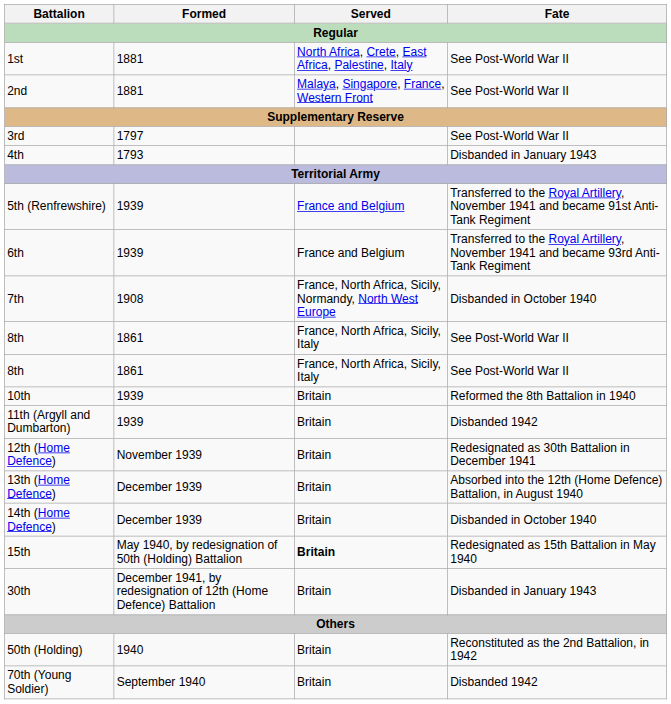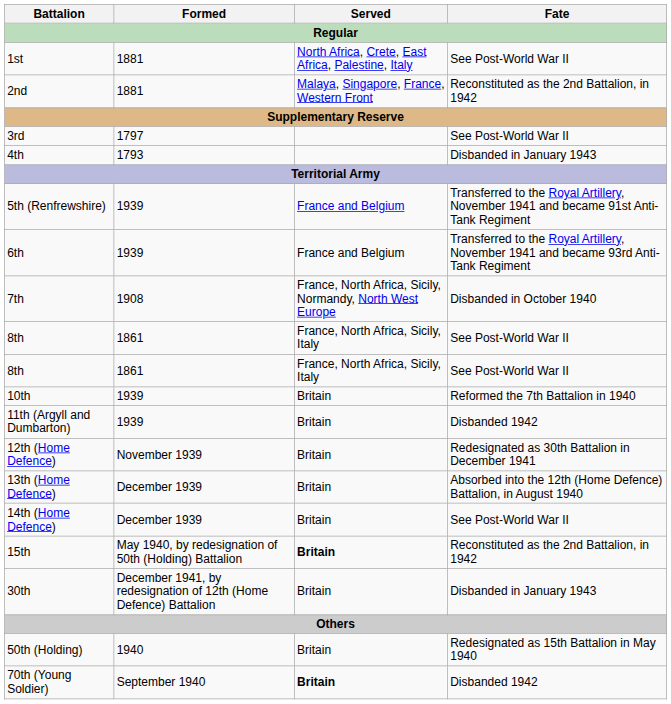 <table class="wikitable" style="width:100%;">
 <tr>
 <th>Battalion</th>
 <th>Formed</th>
 <th>Served</th>
 <th>Fate</th>
 </tr>
 <tr>
 <th colspan="5" style="background:#bdb;">Regular</th>
 </tr>
 <tr>
 <td>1st</td>
 <td>1881</td>
 <td><a href='#'>North Africa</a>, <a href='#'>Crete</a>, <a href='#'>East Africa</a>, <a href='#'>Palestine</a>, <a href='#'>Italy</a></td>
 <td>See Post-World War II</td>
 </tr>
 <tr>
 <td>2nd</td>
 <td>1881</td>
 <td><a href='#'>Malaya</a>, <a href='#'>Singapore</a>, <a href='#'>France</a>, <a href='#'>Western Front</a></td>
-<td>See Post-World War II</td>
+<td>Reconstituted as the 2nd Battalion, in 1942</td>
 </tr>
 <tr>
 <th colspan="5" style="background:#deb887;">Supplementary Reserve</th>
 </tr>
 <tr>
 <td>3rd</td>
 <td>1797</td>
 <td></td>
 <td>See Post-World War II</td>
 </tr>
 <tr>
 <td>4th</td>
 <td>1793</td>
 <td></td>
 <td>Disbanded in January 1943</td>
 </tr>
 <tr>
 <th colspan="5" style="background:#bbd;">Territorial Army</th>
 </tr>
 <tr>
 <td>5th (Renfrewshire)</td>
 <td>1939</td>
 <td><a href='#'>France and Belgium</a></td>
 <td>Transferred to the <a href='#'>Royal Artillery</a>, November 1941 and became 91st Anti-Tank Regiment</td>
 </tr>
 <tr>
 <td>6th</td>
 <td>1939</td>
 <td>France and Belgium</td>
 <td>Transferred to the <a href='#'>Royal Artillery</a>, November 1941 and became 93rd Anti-Tank Regiment</td>
 </tr>
 <tr>
 <td>7th</td>
 <td>1908</td>
 <td>France, North Africa, Sicily, Normandy, <a href='#'>North West Europe</a></td>
 <td>Disbanded in October 1940</td>
 </tr>
 <tr>
 <td>8th</td>
 <td>1861</td>
 <td>France, North Africa, Sicily, Italy</td>
 <td>See Post-World War II</td>
 </tr>
 <tr>
 <td>8th</td>
 <td>1861</td>
 <td>France, North Africa, Sicily, Italy</td>
 <td>See Post-World War II</td>
 </tr>
 <tr>
 <td>10th</td>
 <td>1939</td>
 <td>Britain</td>
-<td>Reformed the 8th Battalion in 1940</td>
+<td>Reformed the 7th Battalion in 1940</td>
 </tr>
 <tr>
 <td>11th (Argyll and Dumbarton)</td>
 <td>1939</td>
 <td>Britain</td>
 <td>Disbanded 1942</td>
 </tr>
 <tr>
 <td>12th (<a href='#'>Home Defence</a>)</td>
 <td>November 1939</td>
 <td>Britain</td>
 <td>Redesignated as 30th Battalion in December 1941</td>
 </tr>
 <tr>
 <td>13th (<a href='#'>Home Defence</a>)</td>
 <td>December 1939</td>
 <td>Britain</td>
 <td>Absorbed into the 12th (Home Defence) Battalion, in August 1940</td>
 </tr>
 <tr>
 <td>14th (<a href='#'>Home Defence</a>)</td>
 <td>December 1939</td>
 <td>Britain</td>
-<td>Disbanded in October 1940</td>
+<td>See Post-World War II</td>
 </tr>
 <tr>
 <td>15th</td>
 <td>May 1940, by redesignation of 50th (Holding) Battalion</td>
 <td><strong>Britain</strong></td>
-<td>Redesignated as 15th Battalion in May 1940</td>
+<td>Reconstituted as the 2nd Battalion, in 1942</td>
 </tr>
 <tr>
 <td>30th</td>
 <td>December 1941, by redesignation of 12th (Home Defence) Battalion</td>
 <td>Britain</td>
 <td>Disbanded in January 1943</td>
 </tr>
 <tr>
 <th colspan="5" style="background:#ccc;">Others</th>
 </tr>
 <tr>
 <td>50th (Holding)</td>
 <td>1940</td>
 <td>Britain</td>
-<td>Reconstituted as the 2nd Battalion, in 1942</td>
+<td>Redesignated as 15th Battalion in May 1940</td>
 </tr>
 <tr>
 <td>70th (Young Soldier)</td>
 <td>September 1940</td>
-<td>Britain</td>
+<td><strong>Britain</strong></td>
 <td>Disbanded 1942</td>
 </tr>
 </table>
